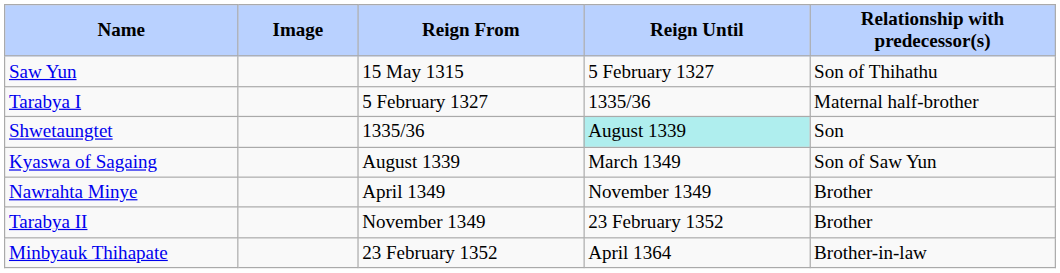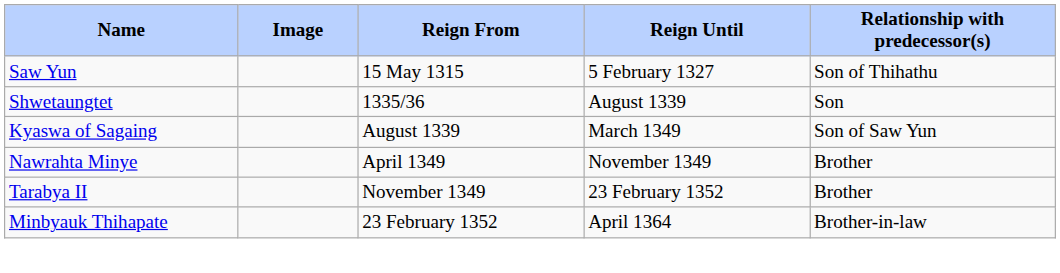 <table width=100% class="wikitable">
 <tr>
 <th style="background-color:#B9D1FF" width=10%>Name</th>
 <th style="background-color:#B9D1FF" width=5%>Image</th>
 <th style="background-color:#B9D1FF" width=10%>Reign From</th>
 <th style="background-color:#B9D1FF" width=10%>Reign Until</th>
 <th style="background-color:#B9D1FF" width=10%>Relationship with predecessor(s)</th>
 </tr>
 <tr>
 <td><a href='#'>Saw Yun</a></td>
 <td></td>
 <td>15 May 1315</td>
 <td>5 February 1327</td>
 <td>Son of Thihathu</td>
 </tr>
 <tr>
-<td><a href='#'>Tarabya I</a></td>
-<td></td>
-<td>5 February 1327</td>
-<td>1335/36</td>
-<td>Maternal half-brother</td>
-</tr>
-<tr>
 <td><a href='#'>Shwetaungtet</a></td>
 <td></td>
 <td>1335/36</td>
-<td style="background: paleturquoise;"> August 1339</td>
+<td> August 1339</td>
 <td>Son</td>
 </tr>
 <tr>
 <td><a href='#'>Kyaswa of Sagaing</a></td>
 <td></td>
 <td> August 1339</td>
 <td> March 1349</td>
 <td>Son of Saw Yun</td>
 </tr>
 <tr>
 <td><a href='#'>Nawrahta Minye</a></td>
 <td></td>
 <td> April 1349</td>
 <td> November 1349</td>
 <td>Brother</td>
 </tr>
 <tr>
 <td><a href='#'>Tarabya II</a></td>
 <td></td>
 <td> November 1349</td>
 <td>23 February 1352</td>
 <td>Brother</td>
 </tr>
 <tr>
 <td><a href='#'>Minbyauk Thihapate</a></td>
 <td></td>
 <td>23 February 1352</td>
 <td>April 1364</td>
 <td>Brother-in-law</td>
 </tr>
 </table>
